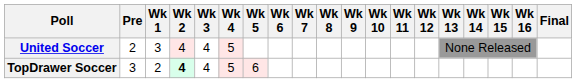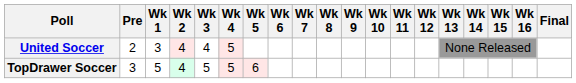 <table class="wikitable" style="white-space:nowrap;text-align:center;">
 <tr>
 <th>Poll</th>
 <th>Pre</th>
 <th>Wk<br>1</th>
 <th>Wk<br>2</th>
 <th>Wk<br>3</th>
 <th>Wk<br>4</th>
 <th>Wk<br>5</th>
 <th>Wk<br>6</th>
 <th>Wk<br>7</th>
 <th>Wk<br>8</th>
 <th>Wk<br>9</th>
 <th>Wk<br>10</th>
 <th>Wk<br>11</th>
 <th>Wk<br>12</th>
 <th>Wk<br>13</th>
 <th>Wk<br>14</th>
 <th>Wk<br>15</th>
 <th>Wk<br>16</th>
 <th>Final<br></th>
 </tr>
 <tr>
 <th><a href='#'>United Soccer</a></th>
 <td style="background:#FFFFFF;">2</td>
 <td style="background:#FFFFFF;">3</td>
 <td style="background:#FFE6E6;">4</td>
 <td style="background:#FFFFFF;">4</td>
 <td style="background:#FFE6E6;">5</td>
 <td style="background:#FFFFFF;"></td>
 <td style="background:#FFFFFF;"></td>
 <td style="background:#FFFFFF;"></td>
 <td style="background:#FFFFFF;"></td>
 <td style="background:#FFFFFF;"></td>
 <td style="background:#FFFFFF;"></td>
 <td style="background:#FFFFFF;"></td>
 <td style="background:#FFFFFF;"></td>
 <td colspan=4 style="background:#999;">None Released</td>
 <td style="background:#FFFFFF;"></td>
 </tr>
 <tr>
 <th>TopDrawer Soccer </th>
 <td style="background:#FFFFFF;">3</td>
-<td style="background:#FFFFFF;">2</td>
-<td style="background:#D8FFEB;"><strong>4</strong></td>
-<td style="background:#FFFFFF;">4</td>
+<td style="background:#FFFFFF;">5</td>
+<td style="background:#D8FFEB;">4</td>
+<td style="background:#FFFFFF;">5</td>
 <td style="background:#FFE6E6;">5</td>
 <td style="background:#FFE6E6;">6</td>
 <td style="background:#FFFFFF;"></td>
 <td style="background:#FFFFFF;"></td>
 <td style="background:#FFFFFF;"></td>
 <td style="background:#FFFFFF;"></td>
 <td style="background:#FFFFFF;"></td>
 <td style="background:#FFFFFF;"></td>
 <td style="background:#FFFFFF;"></td>
 <td style="background:#FFFFFF;"></td>
 <td style="background:#FFFFFF;"></td>
 <td style="background:#FFFFFF;"></td>
 <td style="background:#FFFFFF;"></td>
 <td style="background:#FFFFFF;"></td>
 </tr>
 </table>
